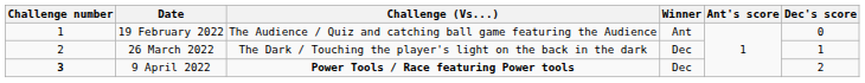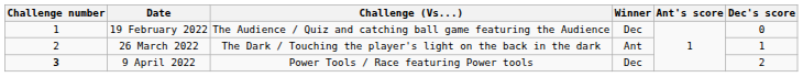 <table class="wikitable" style="text-align:center">
 <tr>
 <th>Challenge number</th>
 <th>Date</th>
 <th>Challenge (Vs...)</th>
 <th>Winner</th>
 <th>Ant's score</th>
 <th>Dec's score</th>
 </tr>
 <tr>
 <td>1</td>
 <td>19 February 2022</td>
 <td>The Audience / Quiz and catching ball game featuring the Audience</td>
-<td>Ant</td>
+<td>Dec</td>
 <td rowspan="4">1</td>
 <td>0</td>
 </tr>
 <tr>
 <td>2</td>
 <td>26 March 2022</td>
 <td>The Dark / Touching the player's light on the back in the dark</td>
-<td>Dec</td>
+<td>Ant</td>
 <td>1</td>
 </tr>
 <tr>
 <td><strong>3</strong></td>
 <td>9 April 2022</td>
-<td><strong>Power Tools / Race featuring Power tools</strong></td>
+<td>Power Tools / Race featuring Power tools</td>
 <td rowspan=2>Dec</td>
 <td rowspan=2>2</td>
 </tr>
 </table>
